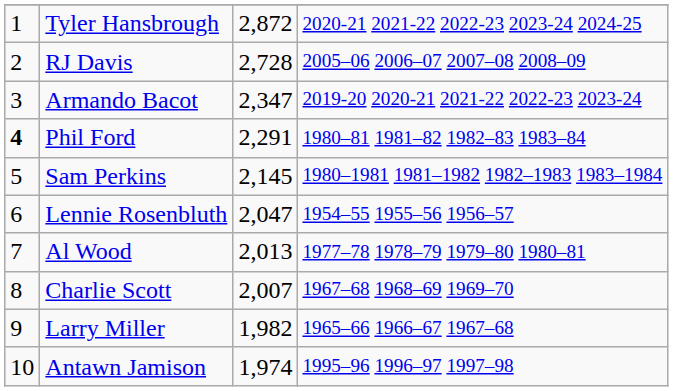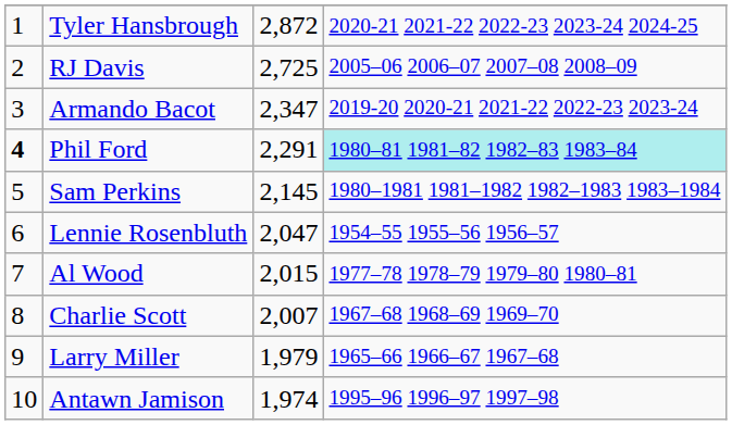 <table class="wikitable">
 <tr>
 </tr>
 <tr>
 <td>1</td>
 <td><a href='#'>Tyler Hansbrough</a></td>
 <td>2,872</td>
 <td style="font-size:80%;"><a href='#'>2020-21</a> <a href='#'>2021-22</a> <a href='#'>2022-23</a> <a href='#'>2023-24</a> <a href='#'>2024-25</a></td>
 </tr>
 <tr>
 <td>2</td>
 <td><a href='#'>RJ Davis</a></td>
-<td>2,728</td>
+<td>2,725</td>
 <td style="font-size:80%;"><a href='#'>2005–06</a> <a href='#'>2006–07</a> <a href='#'>2007–08</a> <a href='#'>2008–09</a></td>
 </tr>
 <tr>
 <td>3</td>
 <td><a href='#'>Armando Bacot</a></td>
 <td>2,347</td>
 <td style="font-size:80%;"><a href='#'>2019-20</a> <a href='#'>2020-21</a> <a href='#'>2021-22</a> <a href='#'>2022-23</a> <a href='#'>2023-24</a></td>
 </tr>
 <tr>
 <td><strong>4</strong></td>
 <td><a href='#'>Phil Ford</a></td>
 <td>2,291</td>
-<td style="font-size:80%;"><a href='#'>1980–81</a> <a href='#'>1981–82</a> <a href='#'>1982–83</a> <a href='#'>1983–84</a></td>
+<td style="background: paleturquoise; font-size:80%;"><a href='#'>1980–81</a> <a href='#'>1981–82</a> <a href='#'>1982–83</a> <a href='#'>1983–84</a></td>
 </tr>
 <tr>
 <td>5</td>
 <td><a href='#'>Sam Perkins</a></td>
 <td>2,145</td>
 <td style="font-size:80%;"><a href='#'>1980–1981</a> <a href='#'>1981–1982</a> <a href='#'>1982–1983</a> <a href='#'>1983–1984</a></td>
 </tr>
 <tr>
 <td>6</td>
 <td><a href='#'>Lennie Rosenbluth</a></td>
 <td>2,047</td>
 <td style="font-size:80%;"><a href='#'>1954–55</a> <a href='#'>1955–56</a> <a href='#'>1956–57</a></td>
 </tr>
 <tr>
 <td>7</td>
 <td><a href='#'>Al Wood</a></td>
-<td>2,013</td>
+<td>2,015</td>
 <td style="font-size:80%;"><a href='#'>1977–78</a> <a href='#'>1978–79</a> <a href='#'>1979–80</a> <a href='#'>1980–81</a></td>
 </tr>
 <tr>
 <td>8</td>
 <td><a href='#'>Charlie Scott</a></td>
 <td>2,007</td>
 <td style="font-size:80%;"><a href='#'>1967–68</a> <a href='#'>1968–69</a> <a href='#'>1969–70</a></td>
 </tr>
 <tr>
 <td>9</td>
 <td><a href='#'>Larry Miller</a></td>
-<td>1,982</td>
+<td>1,979</td>
 <td style="font-size:80%;"><a href='#'>1965–66</a> <a href='#'>1966–67</a> <a href='#'>1967–68</a></td>
 </tr>
 <tr>
 <td>10</td>
 <td><a href='#'>Antawn Jamison</a></td>
 <td>1,974</td>
 <td style="font-size:80%;"><a href='#'>1995–96</a> <a href='#'>1996–97</a> <a href='#'>1997–98</a></td>
 </tr>
 </table>
